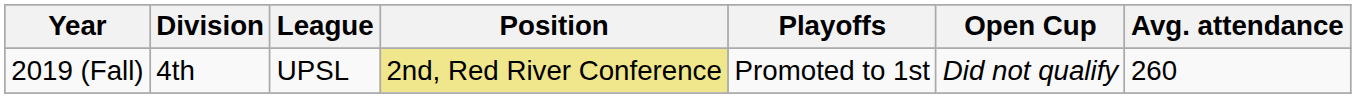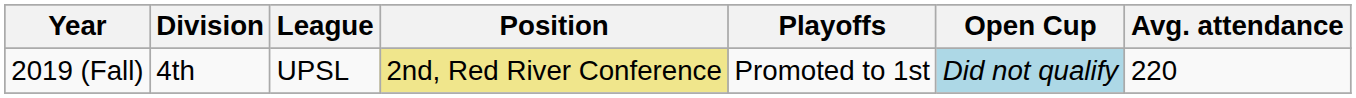 <table class="wikitable">
 <tr>
 <th>Year</th>
 <th>Division</th>
 <th>League</th>
 <th>Position</th>
 <th>Playoffs</th>
 <th>Open Cup</th>
 <th>Avg. attendance</th>
 </tr>
 <tr>
 <td>2019 (Fall)</td>
 <td>4th</td>
 <td>UPSL</td>
 <td style="background: khaki;">2nd, Red River Conference</td>
 <td>Promoted to 1st</td>
-<td><em>Did not qualify</em></td>
-<td>260</td>
+<td style="background: lightblue;"><em>Did not qualify</em></td>
+<td>220</td>
 </tr>
 </table>
